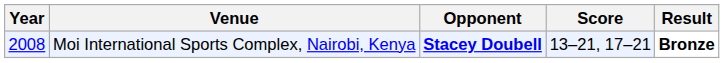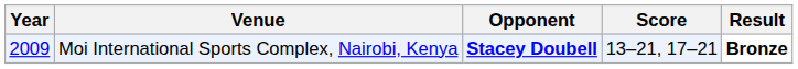 <table class="sortable wikitable" style="font-size: 90%;">
 <tr>
 <th>Year</th>
 <th>Venue</th>
 <th>Opponent</th>
 <th>Score</th>
 <th>Result</th>
 </tr>
 <tr style="background:#ECF2FF">
-<td align="center"><a href='#'>2008</a></td>
+<td align="center"><a href='#'>2009</a></td>
 <td align="left">Moi International Sports Complex, <a href='#'>Nairobi, Kenya</a></td>
 <td align="left"><strong> <a href='#'>Stacey Doubell</a></strong></td>
 <td align="left">13–21, 17–21</td>
 <td style="text-align:left; background:white"> <strong>Bronze</strong></td>
 </tr>
 </table>
